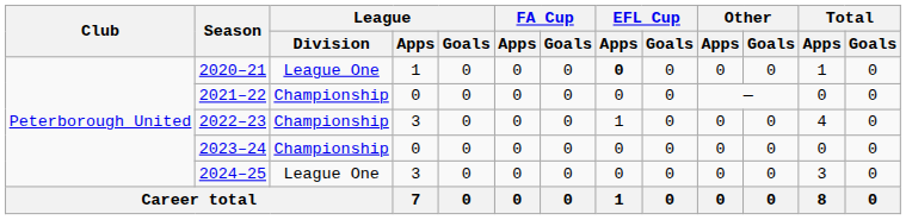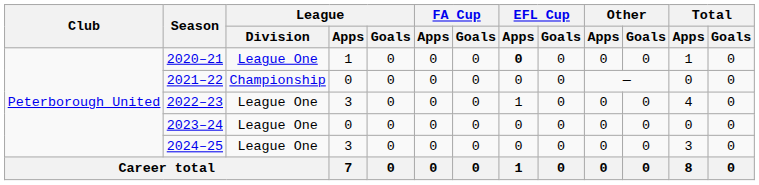 <table class="wikitable" style="text-align: center">
 <tr>
 <th rowspan="2">Club</th>
 <th rowspan="2">Season</th>
 <th colspan="3">League</th>
 <th colspan="2"><a href='#'>FA Cup</a></th>
 <th colspan="2"><a href='#'>EFL Cup</a></th>
 <th colspan="2">Other</th>
 <th colspan="2">Total</th>
 </tr>
 <tr>
 <th>Division</th>
 <th>Apps</th>
 <th>Goals</th>
 <th>Apps</th>
 <th>Goals</th>
 <th>Apps</th>
 <th>Goals</th>
 <th>Apps</th>
 <th>Goals</th>
 <th>Apps</th>
 <th>Goals</th>
 </tr>
 <tr>
 <td rowspan=5><a href='#'>Peterborough United</a></td>
 <td><a href='#'>2020–21</a></td>
 <td><a href='#'>League One</a></td>
 <td>1</td>
 <td>0</td>
 <td>0</td>
 <td>0</td>
 <td><strong>0</strong></td>
 <td>0</td>
 <td>0</td>
 <td>0</td>
 <td>1</td>
 <td>0</td>
 </tr>
 <tr>
 <td><a href='#'>2021–22</a></td>
 <td><a href='#'>Championship</a></td>
 <td>0</td>
 <td>0</td>
 <td>0</td>
 <td>0</td>
 <td>0</td>
 <td>0</td>
 <td colspan="2">—</td>
 <td>0</td>
 <td>0</td>
 </tr>
 <tr>
 <td><a href='#'>2022–23</a></td>
-<td><a href='#'>Championship</a></td>
+<td>League One</td>
 <td>3</td>
 <td>0</td>
 <td>0</td>
 <td>0</td>
 <td>1</td>
 <td>0</td>
 <td>0</td>
 <td>0</td>
 <td>4</td>
 <td>0</td>
 </tr>
 <tr>
 <td><a href='#'>2023–24</a></td>
-<td><a href='#'>Championship</a></td>
+<td>League One</td>
 <td>0</td>
 <td>0</td>
 <td>0</td>
 <td>0</td>
 <td>0</td>
 <td>0</td>
 <td>0</td>
 <td>0</td>
 <td>0</td>
 <td>0</td>
 </tr>
 <tr>
 <td><a href='#'>2024–25</a></td>
 <td>League One</td>
 <td>3</td>
 <td>0</td>
 <td>0</td>
 <td>0</td>
 <td>0</td>
 <td>0</td>
 <td>0</td>
 <td>0</td>
 <td>3</td>
 <td>0</td>
 </tr>
 <tr>
 <th colspan="3">Career total</th>
 <th>7</th>
 <th>0</th>
 <th>0</th>
 <th>0</th>
 <th>1</th>
 <th>0</th>
 <th>0</th>
 <th>0</th>
 <th>8</th>
 <th>0</th>
 </tr>
 </table>
